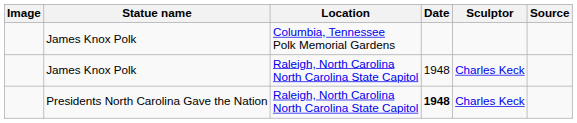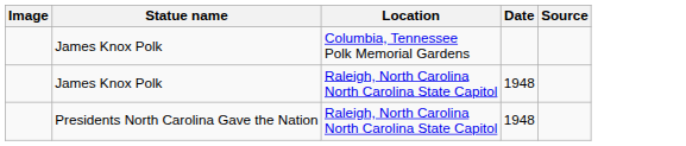 <table class="wikitable sortable">
 <tr>
 <th scope="col" class="unsortable">Image</th>
 <th scope="col">Statue name</th>
 <th scope="col">Location</th>
 <th scope="col">Date</th>
-<th scope="col">Sculptor</th>
 <th scope="col" class="unsortable">Source</th>
 </tr>
 <tr>
 <td></td>
 <td>James Knox Polk</td>
 <td><a href='#'>Columbia, Tennessee</a><br>Polk Memorial Gardens</td>
 <td></td>
 <td></td>
-<td></td>
 </tr>
 <tr>
 <td></td>
 <td>James Knox Polk</td>
 <td><a href='#'>Raleigh, North Carolina</a><br><a href='#'>North Carolina State Capitol</a></td>
 <td>1948</td>
-<td><a href='#'>Charles Keck</a></td>
 <td></td>
 </tr>
 <tr>
 <td></td>
 <td>Presidents North Carolina Gave the Nation</td>
 <td><a href='#'>Raleigh, North Carolina</a><br><a href='#'>North Carolina State Capitol</a></td>
-<td><strong>1948</strong></td>
-<td><a href='#'>Charles Keck</a></td>
+<td>1948</td>
 <td></td>
 </tr>
 </table>
